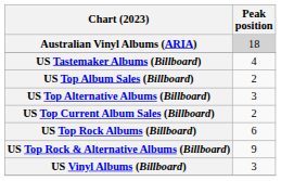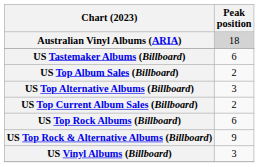 <table class="wikitable sortable plainrowheaders" style="text-align:center">
 <tr>
 <th scope="col">Chart (2023)</th>
 <th scope="col">Peak<br>position</th>
 </tr>
 <tr>
 <th scope="row">Australian Vinyl Albums (<a href='#'>ARIA</a>)</th>
 <td style="background: lightgrey;">18</td>
 </tr>
 <tr>
 </tr>
 <tr>
 </tr>
 <tr>
 </tr>
 <tr>
 <th scope="row">US <a href='#'>Tastemaker Albums</a> (<em>Billboard</em>)</th>
-<td>4</td>
+<td>6</td>
 </tr>
 <tr>
 <th scope="row">US <a href='#'>Top Album Sales</a> (<em>Billboard</em>)</th>
 <td>2</td>
 </tr>
 <tr>
 <th scope="row">US <a href='#'>Top Alternative Albums</a> (<em>Billboard</em>)</th>
 <td>3</td>
 </tr>
 <tr>
 <th scope="row">US <a href='#'>Top Current Album Sales</a> (<em>Billboard</em>)</th>
 <td>2</td>
 </tr>
 <tr>
 <th scope="row">US <a href='#'>Top Rock Albums</a> (<em>Billboard</em>)</th>
 <td>6</td>
 </tr>
 <tr>
 <th scope="row">US <a href='#'>Top Rock & Alternative Albums</a> (<em>Billboard</em>)</th>
 <td>9</td>
 </tr>
 <tr>
 <th scope="row">US <a href='#'>Vinyl Albums</a> (<em>Billboard</em>)</th>
 <td>3</td>
 </tr>
 <tr>
 </tr>
 </table>
